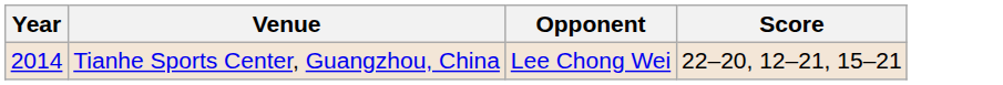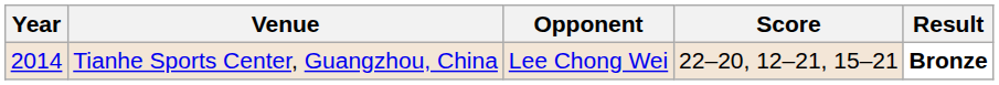 <table class="sortable wikitable" style="font-size: 90%;">
 <tr>
 <th>Year</th>
 <th>Venue</th>
 <th>Opponent</th>
 <th>Score</th>
+<th>Result</th>
 </tr>
 <tr style="background:#F3E6D7">
 <td align="center"><a href='#'>2014</a></td>
 <td align="left"><a href='#'>Tianhe Sports Center</a>, <a href='#'>Guangzhou, China</a></td>
 <td align="left"> <a href='#'>Lee Chong Wei</a></td>
 <td align="left">22–20, 12–21, 15–21</td>
+<td style="text-align:left; background:white"> <strong>Bronze</strong></td>
 </tr>
 </table>
